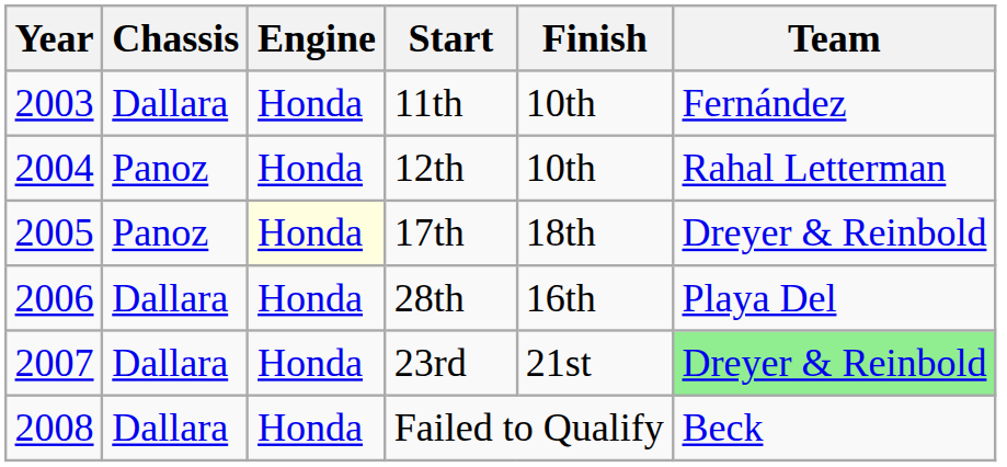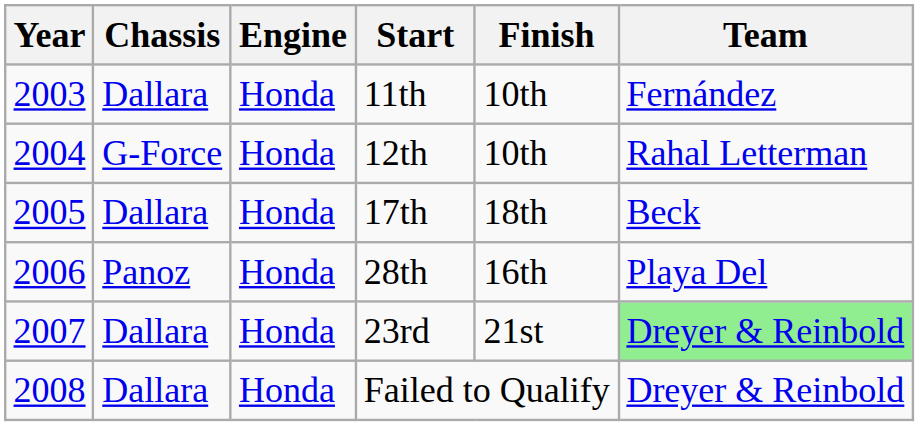 <table class="wikitable" style="font-size: 95%;">
 <tr>
 <th>Year</th>
 <th>Chassis</th>
 <th>Engine</th>
 <th>Start</th>
 <th>Finish</th>
 <th>Team</th>
 </tr>
 <tr>
 <td><a href='#'>2003</a></td>
 <td><a href='#'>Dallara</a></td>
 <td><a href='#'>Honda</a></td>
 <td>11th</td>
 <td>10th</td>
 <td><a href='#'>Fernández</a></td>
 </tr>
 <tr>
 <td><a href='#'>2004</a></td>
-<td><a href='#'>Panoz</a></td>
+<td><a href='#'>G-Force</a></td>
 <td><a href='#'>Honda</a></td>
 <td>12th</td>
 <td>10th</td>
 <td><a href='#'>Rahal Letterman</a></td>
 </tr>
 <tr>
 <td><a href='#'>2005</a></td>
-<td><a href='#'>Panoz</a></td>
-<td style="background: lightyellow;"><a href='#'>Honda</a></td>
+<td><a href='#'>Dallara</a></td>
+<td><a href='#'>Honda</a></td>
 <td>17th</td>
 <td>18th</td>
-<td><a href='#'>Dreyer & Reinbold</a></td>
+<td><a href='#'>Beck</a></td>
 </tr>
 <tr>
 <td><a href='#'>2006</a></td>
-<td><a href='#'>Dallara</a></td>
+<td><a href='#'>Panoz</a></td>
 <td><a href='#'>Honda</a></td>
 <td>28th</td>
 <td>16th</td>
 <td><a href='#'>Playa Del</a></td>
 </tr>
 <tr>
 <td><a href='#'>2007</a></td>
 <td><a href='#'>Dallara</a></td>
 <td><a href='#'>Honda</a></td>
 <td>23rd</td>
 <td>21st</td>
 <td style="background: lightgreen;"><a href='#'>Dreyer & Reinbold</a></td>
 </tr>
 <tr>
 <td><a href='#'>2008</a></td>
 <td><a href='#'>Dallara</a></td>
 <td><a href='#'>Honda</a></td>
 <td colspan=2>Failed to Qualify</td>
-<td><a href='#'>Beck</a></td>
+<td><a href='#'>Dreyer & Reinbold</a></td>
 </tr>
 </table>
